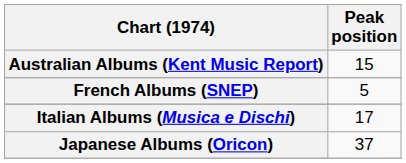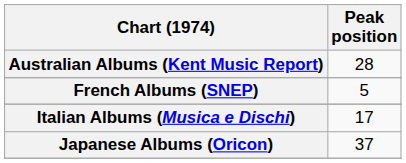 <table class="wikitable sortable plainrowheaders">
 <tr>
 <th>Chart (1974)</th>
 <th>Peak<br>position</th>
 </tr>
 <tr>
 <th scope="row">Australian Albums (<a href='#'>Kent Music Report</a>)</th>
-<td align="center">15</td>
+<td align="center">28</td>
 </tr>
 <tr>
 </tr>
 <tr>
 </tr>
 <tr>
 <th scope="row">French Albums (<a href='#'>SNEP</a>)</th>
 <td align="center">5</td>
 </tr>
 <tr>
 </tr>
 <tr>
 <th scope="row">Italian Albums (<em><a href='#'>Musica e Dischi</a></em>)</th>
 <td align="center">17</td>
 </tr>
 <tr>
 <th scope="row">Japanese Albums (<a href='#'>Oricon</a>)</th>
 <td align="center">37</td>
 </tr>
 <tr>
 </tr>
 <tr>
 </tr>
 <tr>
 </tr>
 </table>
